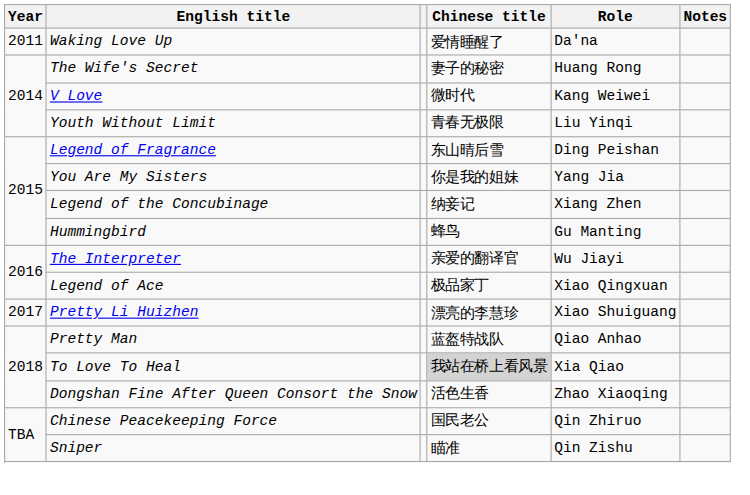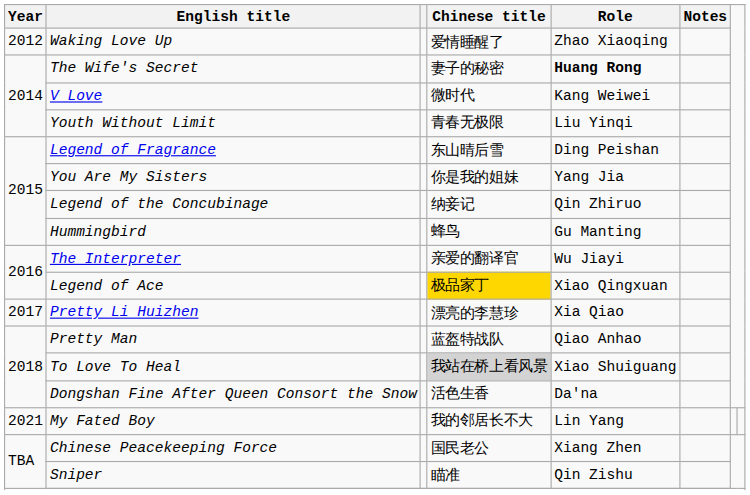 <table class="wikitable sortable">
 <tr>
 <th>Year</th>
 <th>English title</th>
 <th></th>
 <th>Chinese title</th>
 <th>Role</th>
 <th class="unsortable">Notes</th>
 </tr>
 <tr>
-<td>2011</td>
+<td>2012</td>
 <td><em>Waking Love Up</em></td>
 <td></td>
 <td>爱情睡醒了</td>
-<td>Da'na</td>
+<td>Zhao Xiaoqing</td>
 <td></td>
 </tr>
 <tr>
 <td rowspan=3>2014</td>
 <td><em>The Wife's Secret</em></td>
 <td></td>
 <td>妻子的秘密</td>
-<td>Huang Rong</td>
+<td><strong>Huang Rong</strong></td>
 <td></td>
 </tr>
 <tr>
 <td><em><a href='#'>V Love</a></em></td>
 <td></td>
 <td>微时代</td>
 <td>Kang Weiwei</td>
 <td></td>
 </tr>
 <tr>
 <td><em>Youth Without Limit</em></td>
 <td></td>
 <td>青春无极限</td>
 <td>Liu Yinqi</td>
 <td></td>
 </tr>
 <tr>
 <td rowspan=4>2015</td>
 <td><em><a href='#'>Legend of Fragrance</a></em></td>
 <td></td>
 <td>东山晴后雪</td>
 <td>Ding Peishan</td>
 <td></td>
 </tr>
 <tr>
 <td><em>You Are My Sisters</em></td>
 <td></td>
 <td>你是我的姐妹</td>
 <td>Yang Jia</td>
 <td></td>
 </tr>
 <tr>
 <td><em> Legend of the Concubinage</em></td>
 <td></td>
 <td>纳妾记</td>
-<td>Xiang Zhen</td>
+<td>Qin Zhiruo</td>
 <td></td>
 </tr>
 <tr>
 <td><em>Hummingbird</em></td>
 <td></td>
 <td>蜂鸟</td>
 <td>Gu Manting</td>
 <td></td>
 </tr>
 <tr>
 <td rowspan=2>2016</td>
 <td><em><a href='#'>The Interpreter</a></em></td>
 <td></td>
 <td>亲爱的翻译官</td>
 <td>Wu Jiayi</td>
 <td></td>
 </tr>
 <tr>
 <td><em>Legend of Ace</em></td>
 <td></td>
-<td>极品家丁</td>
+<td style="background: gold;">极品家丁</td>
 <td>Xiao Qingxuan</td>
 <td></td>
 </tr>
 <tr>
 <td>2017</td>
 <td><em><a href='#'>Pretty Li Huizhen</a></em></td>
 <td></td>
 <td>漂亮的李慧珍</td>
-<td>Xiao Shuiguang</td>
+<td>Xia Qiao</td>
 <td></td>
 </tr>
 <tr>
 <td rowspan="3">2018</td>
 <td><em>Pretty Man</em></td>
 <td></td>
 <td>蓝盔特战队</td>
 <td>Qiao Anhao</td>
 <td></td>
 </tr>
 <tr>
 <td><em>To Love To Heal</em></td>
 <td></td>
 <td style="background: lightgrey;">我站在桥上看风景</td>
-<td>Xia Qiao</td>
+<td>Xiao Shuiguang</td>
 <td></td>
 </tr>
 <tr>
 <td><em>Dongshan Fine After Queen Consort the Snow</em></td>
 <td></td>
 <td>活色生香</td>
-<td>Zhao Xiaoqing</td>
+<td>Da'na</td>
+<td></td>
+</tr>
+<tr>
+<td>2021</td>
+<td><em>My Fated Boy</em></td>
+<td></td>
+<td>我的邻居长不大</td>
+<td>Lin Yang</td>
+<td></td>
+<td></td>
 <td></td>
 </tr>
 <tr>
 <td rowspan="3">TBA</td>
 <td><em>Chinese Peacekeeping Force</em></td>
 <td></td>
 <td>国民老公</td>
-<td>Qin Zhiruo</td>
+<td>Xiang Zhen</td>
 <td></td>
 </tr>
 <tr>
 <td><em>Sniper</em></td>
 <td></td>
 <td>瞄准</td>
 <td>Qin Zishu</td>
 <td></td>
 </tr>
 <tr>
 </tr>
 </table>
